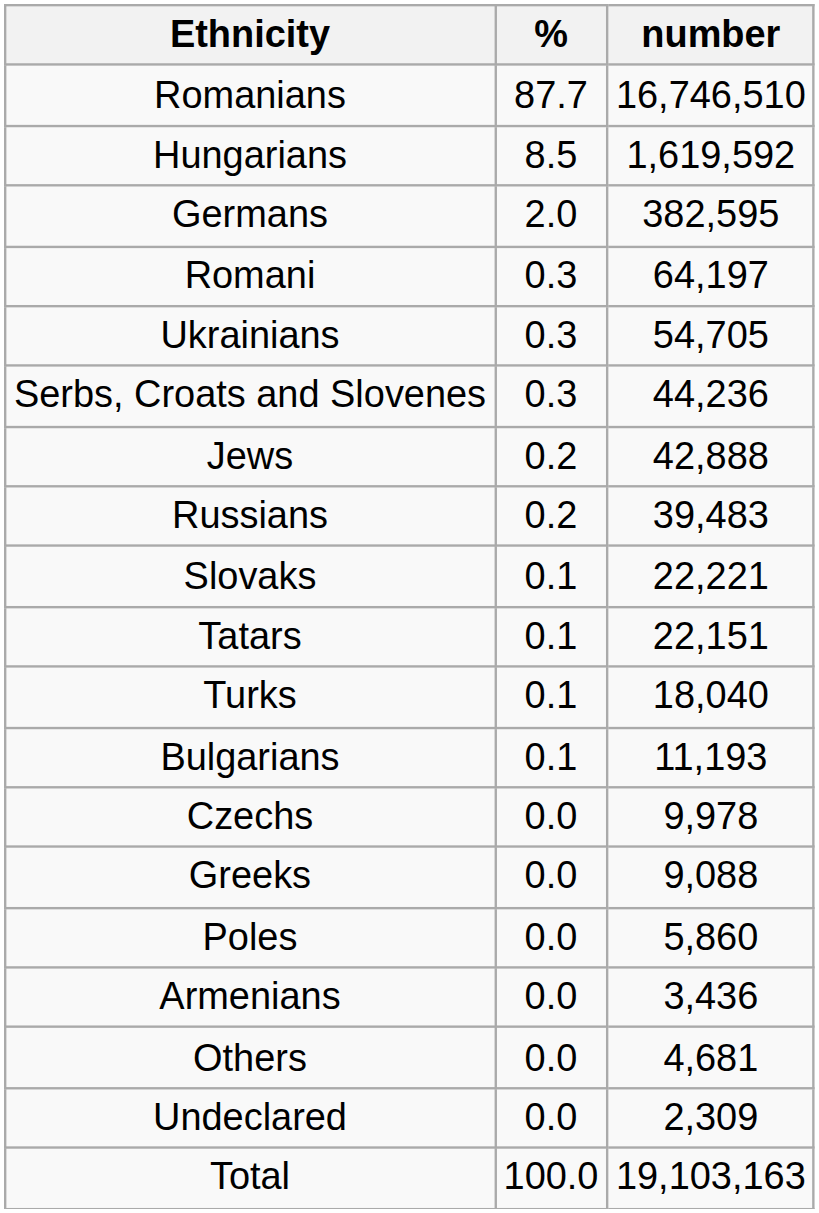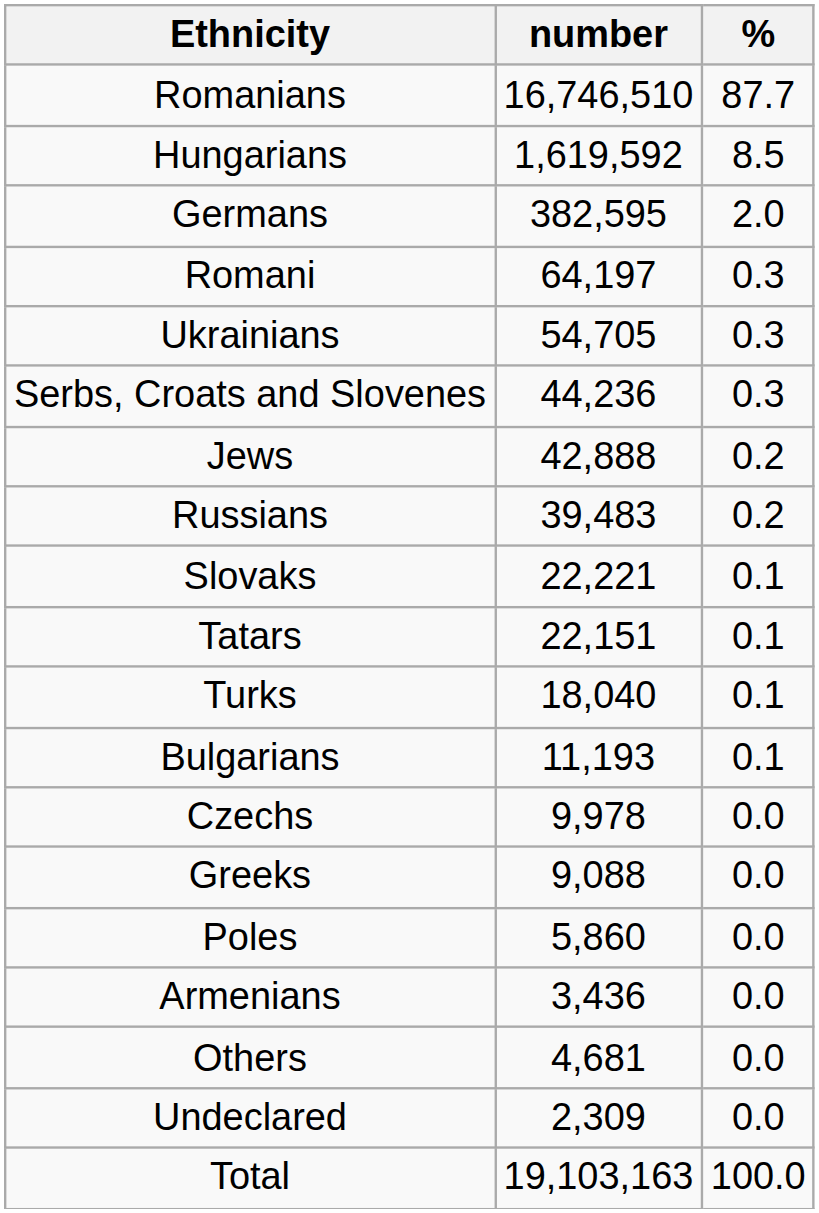 <table class="wikitable" style="text-align:center; border:5">
 <tr>
 <th>Ethnicity</th>
+<th>number</th>
 <th>%</th>
-<th>number</th>
 </tr>
 <tr>
 <td>Romanians</td>
+<td>16,746,510</td>
 <td>87.7</td>
-<td>16,746,510</td>
 </tr>
 <tr>
 <td>Hungarians</td>
+<td>1,619,592</td>
 <td>8.5</td>
-<td>1,619,592</td>
 </tr>
 <tr>
 <td>Germans</td>
+<td>382,595</td>
 <td>2.0</td>
-<td>382,595</td>
 </tr>
 <tr>
 <td>Romani</td>
+<td>64,197</td>
 <td>0.3</td>
-<td>64,197</td>
 </tr>
 <tr>
 <td>Ukrainians</td>
+<td>54,705</td>
 <td>0.3</td>
-<td>54,705</td>
 </tr>
 <tr>
 <td>Serbs, Croats and Slovenes</td>
+<td>44,236</td>
 <td>0.3</td>
-<td>44,236</td>
 </tr>
 <tr>
 <td>Jews</td>
+<td>42,888</td>
 <td>0.2</td>
-<td>42,888</td>
 </tr>
 <tr>
 <td>Russians</td>
+<td>39,483</td>
 <td>0.2</td>
-<td>39,483</td>
 </tr>
 <tr>
 <td>Slovaks</td>
+<td>22,221</td>
 <td>0.1</td>
-<td>22,221</td>
 </tr>
 <tr>
 <td>Tatars</td>
+<td>22,151</td>
 <td>0.1</td>
-<td>22,151</td>
 </tr>
 <tr>
 <td>Turks</td>
+<td>18,040</td>
 <td>0.1</td>
-<td>18,040</td>
 </tr>
 <tr>
 <td>Bulgarians</td>
+<td>11,193</td>
 <td>0.1</td>
-<td>11,193</td>
 </tr>
 <tr>
 <td>Czechs</td>
+<td>9,978</td>
 <td>0.0</td>
-<td>9,978</td>
 </tr>
 <tr>
 <td>Greeks</td>
+<td>9,088</td>
 <td>0.0</td>
-<td>9,088</td>
 </tr>
 <tr>
 <td>Poles</td>
+<td>5,860</td>
 <td>0.0</td>
-<td>5,860</td>
 </tr>
 <tr>
 <td>Armenians</td>
+<td>3,436</td>
 <td>0.0</td>
-<td>3,436</td>
 </tr>
 <tr>
 <td>Others</td>
+<td>4,681</td>
 <td>0.0</td>
-<td>4,681</td>
 </tr>
 <tr>
 <td>Undeclared</td>
+<td>2,309</td>
 <td>0.0</td>
-<td>2,309</td>
 </tr>
 <tr>
 <td>Total</td>
+<td>19,103,163</td>
 <td>100.0</td>
-<td>19,103,163</td>
 </tr>
 </table>
